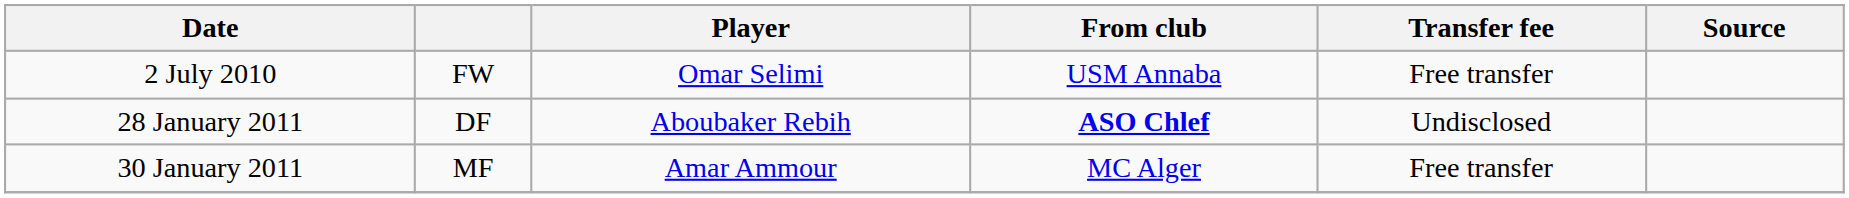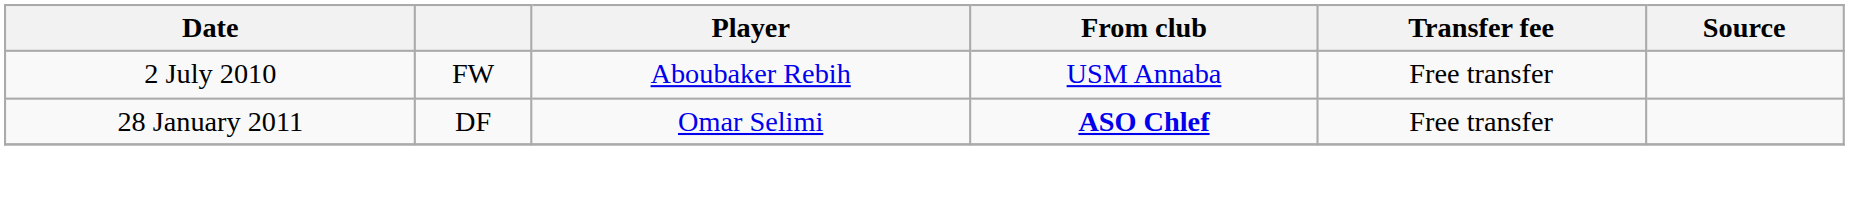 <table class="wikitable sortable" style="width:70%; text-align:center; font-size:85%; text-align:centre;">
 <tr>
 <th><strong>Date</strong></th>
 <th><strong></strong></th>
 <th><strong>Player</strong></th>
 <th><strong>From club</strong></th>
 <th><strong>Transfer fee</strong></th>
 <th><strong>Source</strong></th>
 </tr>
 <tr>
 <td>2 July 2010</td>
 <td>FW</td>
-<td> <a href='#'>Omar Selimi</a></td>
+<td> <a href='#'>Aboubaker Rebih</a></td>
 <td><a href='#'>USM Annaba</a></td>
 <td>Free transfer</td>
 <td></td>
 </tr>
 <tr>
 <td>28 January 2011</td>
 <td>DF</td>
-<td> <a href='#'>Aboubaker Rebih</a></td>
+<td> <a href='#'>Omar Selimi</a></td>
 <td><strong><a href='#'>ASO Chlef</a></strong></td>
-<td>Undisclosed</td>
-<td></td>
-</tr>
-<tr>
-<td>30 January 2011</td>
-<td>MF</td>
-<td> <a href='#'>Amar Ammour</a></td>
-<td><a href='#'>MC Alger</a></td>
 <td>Free transfer</td>
 <td></td>
 </tr>
 <tr>
 </tr>
 </table>
